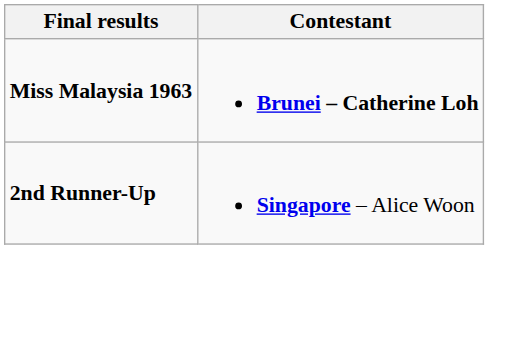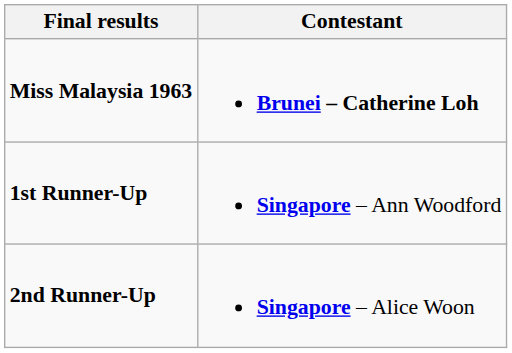 <table class="wikitable">
 <tr>
 <th>Final results</th>
 <th>Contestant</th>
 </tr>
 <tr>
 <td><strong>Miss Malaysia 1963</strong></td>
 <td><br><ul><li><strong><a href='#'>Brunei</a> – Catherine Loh</strong></li></ul></td>
 </tr>
 <tr>
+<td><strong>1st Runner-Up</strong></td>
+<td><br><ul><li><strong><a href='#'>Singapore</a></strong> – Ann Woodford</li></ul></td>
+</tr>
+<tr>
 <td><strong>2nd Runner-Up</strong></td>
 <td><br><ul><li><strong><a href='#'>Singapore</a></strong> – Alice Woon</li></ul></td>
 </tr>
 </table>
